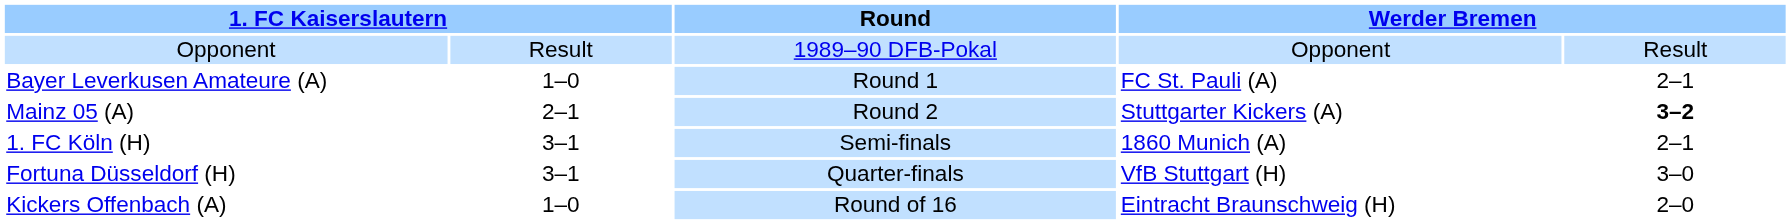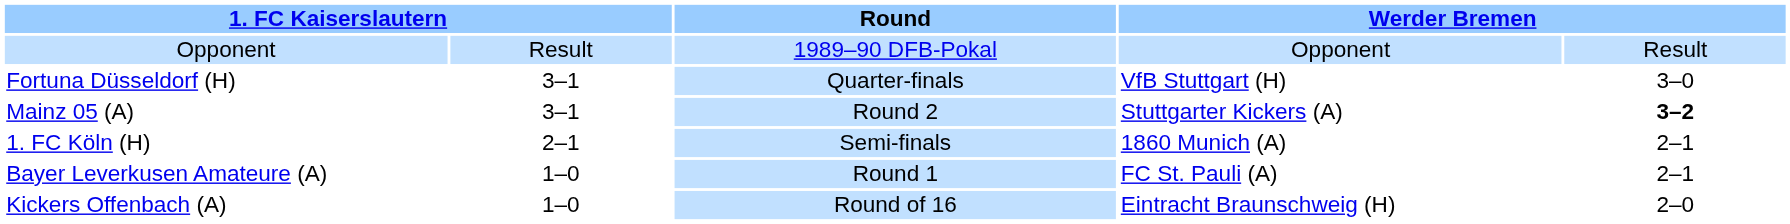 <table style="width:80%; text-align:center;">
 <tr style="vertical-align:top; background:#99CCFF;">
 <th colspan="2"><a href='#'>1. FC Kaiserslautern</a></th>
 <th style="width:20%">Round</th>
 <th colspan="2"><a href='#'>Werder Bremen</a></th>
 </tr>
 <tr style="vertical-align:top; background:#C1E0FF;">
 <td style="width:20%">Opponent</td>
 <td style="width:10%">Result</td>
 <td><a href='#'>1989–90 DFB-Pokal</a></td>
 <td style="width:20%">Opponent</td>
 <td style="width:10%">Result</td>
 </tr>
 <tr>
-<td align="left"><a href='#'>Bayer Leverkusen Amateure</a> (A)</td>
-<td>1–0</td>
-<td style="background:#C1E0FF;">Round 1</td>
-<td align="left"><a href='#'>FC St. Pauli</a> (A)</td>
-<td>2–1</td>
+<td align="left"><a href='#'>Fortuna Düsseldorf</a> (H)</td>
+<td>3–1</td>
+<td style="background:#C1E0FF;">Quarter-finals</td>
+<td align="left"><a href='#'>VfB Stuttgart</a> (H)</td>
+<td>3–0</td>
 </tr>
 <tr>
 <td align="left"><a href='#'>Mainz 05</a> (A)</td>
-<td>2–1</td>
+<td>3–1</td>
 <td style="background:#C1E0FF;">Round 2</td>
 <td align="left"><a href='#'>Stuttgarter Kickers</a> (A)</td>
 <td><strong>3–2</strong></td>
 </tr>
 <tr>
 <td align="left"><a href='#'>1. FC Köln</a> (H)</td>
-<td>3–1</td>
+<td>2–1</td>
 <td style="background:#C1E0FF;">Semi-finals</td>
 <td align="left"><a href='#'>1860 Munich</a> (A)</td>
 <td>2–1</td>
 </tr>
 <tr>
-<td align="left"><a href='#'>Fortuna Düsseldorf</a> (H)</td>
-<td>3–1</td>
-<td style="background:#C1E0FF;">Quarter-finals</td>
-<td align="left"><a href='#'>VfB Stuttgart</a> (H)</td>
-<td>3–0</td>
+<td align="left"><a href='#'>Bayer Leverkusen Amateure</a> (A)</td>
+<td>1–0</td>
+<td style="background:#C1E0FF;">Round 1</td>
+<td align="left"><a href='#'>FC St. Pauli</a> (A)</td>
+<td>2–1</td>
 </tr>
 <tr>
 <td align="left"><a href='#'>Kickers Offenbach</a> (A)</td>
 <td>1–0</td>
 <td style="background:#C1E0FF;">Round of 16</td>
 <td align="left"><a href='#'>Eintracht Braunschweig</a> (H)</td>
 <td>2–0</td>
 </tr>
 </table>
